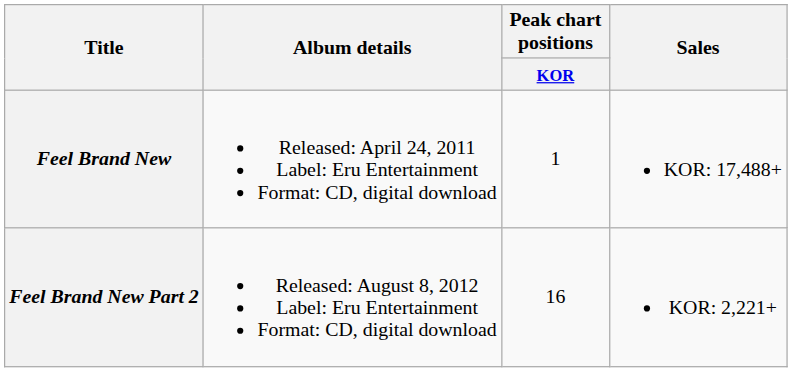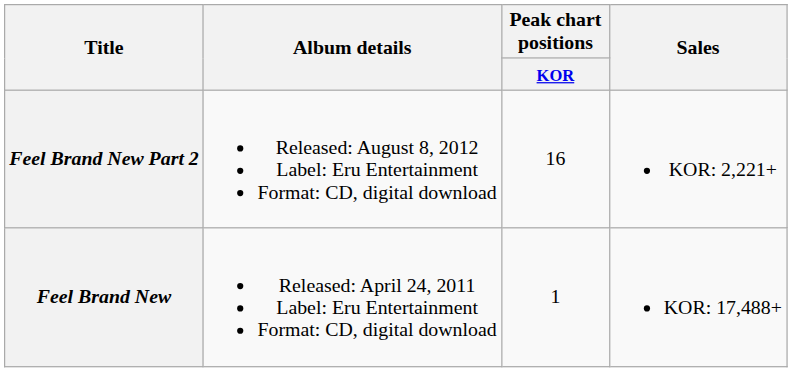 <table class="wikitable plainrowheaders" style="text-align:center;">
 <tr>
 <th scope="col" rowspan="2">Title</th>
 <th scope="col" rowspan="2">Album details</th>
 <th scope="col" colspan="1" style="width:5em;">Peak chart positions</th>
 <th scope="col" rowspan="2">Sales</th>
 </tr>
 <tr>
 <th><small><a href='#'>KOR</a></small><br></th>
 </tr>
 <tr>
+<th scope="row"><em>Feel Brand New Part 2</em></th>
+<td><br><ul><li>Released: August 8, 2012</li><li>Label: Eru Entertainment</li><li>Format: CD, digital download</li></ul></td>
+<td>16</td>
+<td><br><ul><li>KOR: 2,221+</li></ul></td>
+</tr>
+<tr>
 <th scope="row"><em>Feel Brand New</em></th>
 <td><br><ul><li>Released: April 24, 2011</li><li>Label: Eru Entertainment</li><li>Format: CD, digital download</li></ul></td>
 <td>1</td>
 <td><br><ul><li>KOR: 17,488+</li></ul></td>
 </tr>
-<tr>
-<th scope="row"><em>Feel Brand New Part 2</em></th>
-<td><br><ul><li>Released: August 8, 2012</li><li>Label: Eru Entertainment</li><li>Format: CD, digital download</li></ul></td>
-<td>16</td>
-<td><br><ul><li>KOR: 2,221+</li></ul></td>
-</tr>
 </table>
